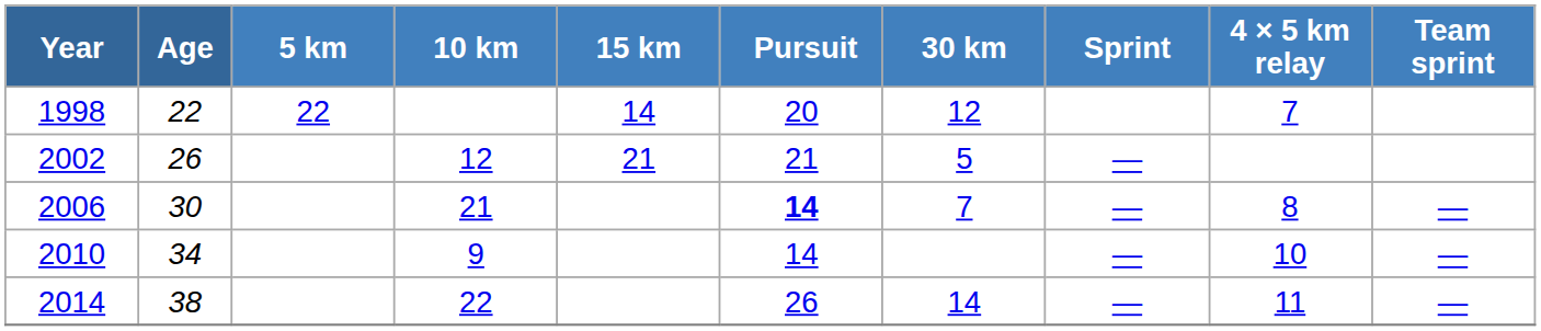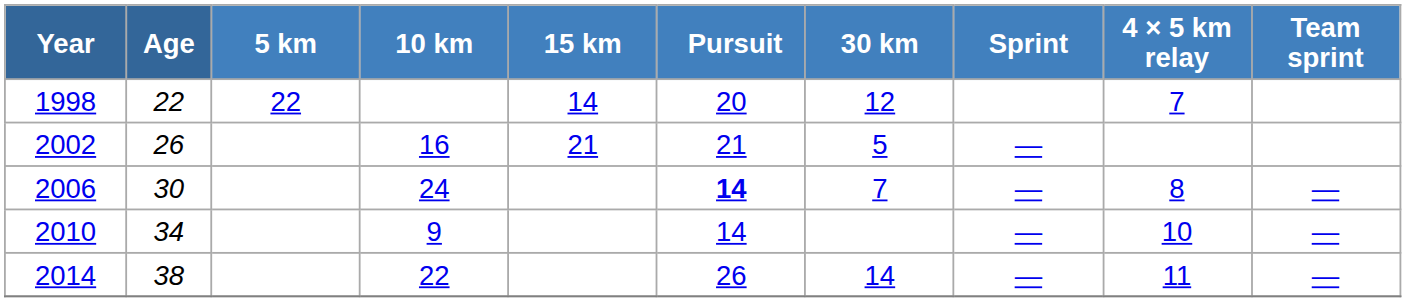 <table class="wikitable" style="font-size:95%; text-align:center; border:grey solid 1px; border-collapse:collapse; background:#ffffff;">
 <tr>
 <th style="background-color:#369; color:white; width:60px;"> Year </th>
 <th style="background-color:#369; color:white; width:40px;"> Age </th>
 <th style="background-color:#4180be; color:white; width:75px;"> 5 km </th>
 <th style="background-color:#4180be; color:white; width:75px;"> 10 km </th>
 <th style="background-color:#4180be; color:white; width:75px;"> 15 km </th>
 <th style="background-color:#4180be; color:white; width:75px;"> Pursuit</th>
 <th style="background-color:#4180be; color:white; width:75px;"> 30 km </th>
 <th style="background-color:#4180be; color:white; width:75px;"> Sprint </th>
 <th style="background-color:#4180be; color:white; width:75px;"> 4 × 5 km <br> relay </th>
 <th style="background-color:#4180be; color:white; width:75px;"> Team <br> sprint </th>
 </tr>
 <tr>
 <td><a href='#'>1998</a></td>
 <td><em>22</em></td>
 <td><a href='#'>22</a></td>
 <td></td>
 <td><a href='#'>14</a></td>
 <td><a href='#'>20</a></td>
 <td><a href='#'>12</a></td>
 <td></td>
 <td><a href='#'>7</a></td>
 <td></td>
 </tr>
 <tr>
 <td><a href='#'>2002</a></td>
 <td><em>26</em></td>
 <td></td>
-<td><a href='#'>12</a></td>
+<td><a href='#'>16</a></td>
 <td><a href='#'>21</a></td>
 <td><a href='#'>21</a></td>
 <td><a href='#'>5</a></td>
 <td><a href='#'>—</a></td>
 <td><a href='#'></a></td>
 <td></td>
 </tr>
 <tr>
 <td><a href='#'>2006</a></td>
 <td><em>30</em></td>
 <td></td>
-<td><a href='#'>21</a></td>
+<td><a href='#'>24</a></td>
 <td></td>
 <td><strong><a href='#'>14</a></strong></td>
 <td><a href='#'>7</a></td>
 <td><a href='#'>—</a></td>
 <td><a href='#'>8</a></td>
 <td><a href='#'>—</a></td>
 </tr>
 <tr>
 <td><a href='#'>2010</a></td>
 <td><em>34</em></td>
 <td></td>
 <td><a href='#'>9</a></td>
 <td></td>
 <td><a href='#'>14</a></td>
 <td><a href='#'></a></td>
 <td><a href='#'>—</a></td>
 <td><a href='#'>10</a></td>
 <td><a href='#'>—</a></td>
 </tr>
 <tr>
 <td><a href='#'>2014</a></td>
 <td><em>38</em></td>
 <td></td>
 <td><a href='#'>22</a></td>
 <td></td>
 <td><a href='#'>26</a></td>
 <td><a href='#'>14</a></td>
 <td><a href='#'>—</a></td>
 <td><a href='#'>11</a></td>
 <td><a href='#'>—</a></td>
 </tr>
 <tr>
 </tr>
 </table>
